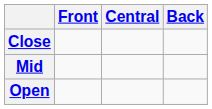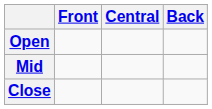 <table class="wikitable" style="text-align:center;">
 <tr>
 <th></th>
 <th><a href='#'>Front</a></th>
 <th><a href='#'>Central</a></th>
 <th><a href='#'>Back</a></th>
 </tr>
 <tr>
-<th><a href='#'>Close</a></th>
+<th><a href='#'>Open</a></th>
 <td></td>
-<td> </td>
+<td></td>
 <td></td>
 </tr>
 <tr>
 <th><a href='#'>Mid</a></th>
 <td></td>
 <td></td>
 <td></td>
 </tr>
 <tr>
-<th><a href='#'>Open</a></th>
+<th><a href='#'>Close</a></th>
 <td></td>
-<td></td>
+<td> </td>
 <td></td>
 </tr>
 </table>
